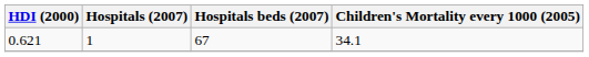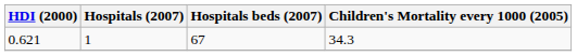 <table class="wikitable" border="1">
 <tr>
 <th><a href='#'>HDI</a> (2000)</th>
 <th>Hospitals (2007)</th>
 <th>Hospitals beds (2007)</th>
 <th>Children's Mortality every 1000 (2005)</th>
 </tr>
 <tr>
 <td>0.621</td>
 <td>1</td>
 <td>67</td>
-<td>34.1</td>
+<td>34.3</td>
 </tr>
 <tr>
 </tr>
 </table>
